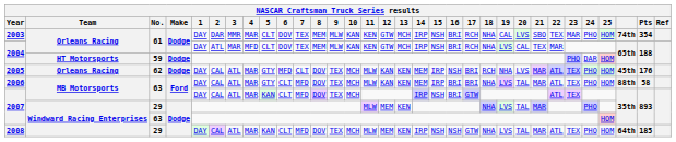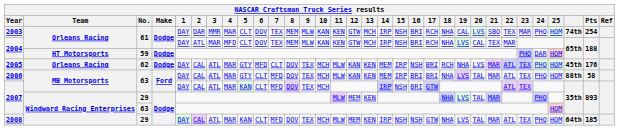 <table class="wikitable" style="text-align:center; font-size:75%">
 <tr>
 <th colspan=45><a href='#'>NASCAR Craftsman Truck Series</a> results</th>
 </tr>
 <tr>
 <th>Year</th>
 <th>Team</th>
 <th>No.</th>
 <th>Make</th>
 <th>1</th>
 <th>2</th>
 <th>3</th>
 <th>4</th>
 <th>5</th>
 <th>6</th>
 <th>7</th>
 <th>8</th>
 <th>9</th>
 <th>10</th>
 <th>11</th>
 <th>12</th>
 <th>13</th>
 <th>14</th>
 <th>15</th>
 <th>16</th>
 <th>17</th>
 <th>18</th>
 <th>19</th>
 <th>20</th>
 <th>21</th>
 <th>22</th>
 <th>23</th>
 <th>24</th>
 <th>25</th>
 <th></th>
 <th>Pts</th>
 <th>Ref</th>
 </tr>
 <tr>
 <th><a href='#'>2003</a></th>
 <th rowspan=2><a href='#'>Orleans Racing</a></th>
 <th rowspan=2>61</th>
 <th rowspan=2><a href='#'>Dodge</a></th>
 <td><a href='#'>DAY</a></td>
 <td><a href='#'>DAR</a></td>
 <td><a href='#'>MMR</a></td>
 <td><a href='#'>MAR</a></td>
 <td><a href='#'>CLT</a></td>
 <td><a href='#'>DOV</a></td>
 <td><a href='#'>TEX</a></td>
 <td><a href='#'>MEM</a></td>
 <td><a href='#'>MLW</a></td>
 <td><a href='#'>KAN</a></td>
 <td><a href='#'>KEN</a></td>
 <td><a href='#'>GTW</a></td>
 <td><a href='#'>MCH</a></td>
 <td><a href='#'>IRP</a></td>
 <td><a href='#'>NSH</a></td>
 <td><a href='#'>BRI</a></td>
 <td><a href='#'>RCH</a></td>
 <td><a href='#'>NHA</a></td>
 <td><a href='#'>CAL</a></td>
 <td style="background:#DFFFDF;"><a href='#'>LVS</a><br></td>
 <td><a href='#'>SBO</a></td>
 <td><a href='#'>TEX</a></td>
 <td><a href='#'>MAR</a></td>
 <td><a href='#'>PHO</a></td>
 <td style="background:#DFFFDF;"><a href='#'>HOM</a><br></td>
 <th>74th</th>
-<th>354</th>
+<th>254</th>
 <th></th>
 </tr>
 <tr>
 <th rowspan=2><a href='#'>2004</a></th>
 <td><a href='#'>DAY</a></td>
 <td><a href='#'>ATL</a></td>
 <td><a href='#'>MAR</a></td>
 <td><a href='#'>MFD</a></td>
 <td><a href='#'>CLT</a></td>
 <td><a href='#'>DOV</a></td>
 <td><a href='#'>TEX</a></td>
 <td><a href='#'>MEM</a></td>
 <td><a href='#'>MLW</a></td>
 <td><a href='#'>KAN</a></td>
 <td><a href='#'>KEN</a></td>
 <td><a href='#'>GTW</a></td>
 <td><a href='#'>MCH</a></td>
 <td><a href='#'>IRP</a></td>
 <td><a href='#'>NSH</a></td>
 <td><a href='#'>BRI</a></td>
 <td><a href='#'>RCH</a></td>
 <td><a href='#'>NHA</a></td>
 <td style="background:#DFFFDF;"><a href='#'>LVS</a><br></td>
 <td><a href='#'>CAL</a></td>
 <td><a href='#'>TEX</a></td>
 <td><a href='#'>MAR</a></td>
 <td colspan=3></td>
 <th rowspan=2>65th</th>
 <th rowspan=2>188</th>
 <th rowspan=2></th>
 </tr>
 <tr>
 <th><a href='#'>HT Motorsports</a></th>
 <th>59</th>
 <th><a href='#'>Dodge</a></th>
 <td colspan=22></td>
 <td style="background:#CFCFFF;"><a href='#'>PHO</a><br></td>
 <td><a href='#'>DAR</a></td>
 <td style="background:#FFCFCF;"><a href='#'>HOM</a><br></td>
 </tr>
 <tr>
 <th><a href='#'>2005</a></th>
 <th><a href='#'>Orleans Racing</a></th>
 <th>62</th>
 <th><a href='#'>Dodge</a></th>
 <td><a href='#'>DAY</a></td>
 <td><a href='#'>CAL</a></td>
 <td><a href='#'>ATL</a></td>
 <td><a href='#'>MAR</a></td>
 <td><a href='#'>GTY</a></td>
 <td><a href='#'>MFD</a></td>
 <td><a href='#'>CLT</a></td>
 <td><a href='#'>DOV</a></td>
 <td><a href='#'>TEX</a></td>
 <td><a href='#'>MCH</a></td>
 <td><a href='#'>MLW</a></td>
 <td><a href='#'>KAN</a></td>
 <td><a href='#'>KEN</a></td>
 <td><a href='#'>MEM</a></td>
 <td><a href='#'>IRP</a></td>
 <td><a href='#'>NSH</a></td>
 <td><a href='#'>BRI</a></td>
 <td><a href='#'>RCH</a></td>
 <td><a href='#'>NHA</a></td>
 <td><a href='#'>LVS</a></td>
 <td style="background:#EFCFFF;"><a href='#'>MAR</a><br></td>
 <td style="background:#CFCFFF;"><a href='#'>ATL</a><br></td>
 <td style="background:#CFCFFF;"><a href='#'>TEX</a><br></td>
 <td style="background:#DFFFDF;"><a href='#'>PHO</a><br></td>
 <td style="background:#DFFFDF;"><a href='#'>HOM</a><br></td>
 <th>45th</th>
 <th>176</th>
 <th></th>
 </tr>
 <tr>
 <th><a href='#'>2006</a></th>
 <th rowspan=2><a href='#'>MB Motorsports</a></th>
 <th rowspan=2>63</th>
 <th rowspan=2><a href='#'>Ford</a></th>
 <td><a href='#'>DAY</a></td>
 <td><a href='#'>CAL</a></td>
 <td><a href='#'>ATL</a></td>
 <td><a href='#'>MAR</a></td>
 <td><a href='#'>GTY</a></td>
 <td><a href='#'>CLT</a></td>
 <td><a href='#'>MFD</a></td>
 <td><a href='#'>DOV</a></td>
 <td><a href='#'>TEX</a></td>
 <td><a href='#'>MCH</a></td>
 <td><a href='#'>MLW</a></td>
 <td><a href='#'>KAN</a></td>
 <td><a href='#'>KEN</a></td>
 <td><a href='#'>MEM</a></td>
 <td><a href='#'>IRP</a></td>
 <td><a href='#'>BRI</a></td>
 <td><a href='#'>BRI</a></td>
 <td><a href='#'>NHA</a></td>
 <td style="background:#EFCFFF;"><a href='#'>LVS</a><br></td>
 <td><a href='#'>TAL</a></td>
 <td><a href='#'>MAR</a></td>
 <td><a href='#'>ATL</a></td>
 <td><a href='#'>TEX</a></td>
 <td><a href='#'>PHO</a></td>
 <td><a href='#'>HOM</a></td>
 <th>88th</th>
 <th>58</th>
 <th></th>
 </tr>
 <tr>
 <th rowspan=3><a href='#'>2007</a></th>
 <td><a href='#'>DAY</a></td>
 <td><a href='#'>CAL</a></td>
 <td><a href='#'>ATL</a></td>
 <td><a href='#'>MAR</a></td>
 <td style="background:#DFFFDF;"><a href='#'>KAN</a><br></td>
 <td><a href='#'>CLT</a></td>
 <td><a href='#'>MFD</a></td>
 <td style="background:#EFCFFF;"><a href='#'>DOV</a><br></td>
 <td><a href='#'>TEX</a></td>
 <td><a href='#'>MCH</a></td>
 <td colspan=3></td>
 <td style="background:#CFCFFF;"><a href='#'>IRP</a><br></td>
 <td><a href='#'>NSH</a></td>
 <td><a href='#'>BRI</a></td>
 <td style="background:#CFCFFF;"><a href='#'>GTW</a><br></td>
 <td colspan=4></td>
 <td style="background:#EFCFFF;"><a href='#'>ATL</a><br></td>
 <td style="background:#EFCFFF;"><a href='#'>TEX</a><br></td>
 <td colspan=2></td>
 <th rowspan=3>35th</th>
 <th rowspan=3>893</th>
 <th rowspan=3></th>
 </tr>
 <tr>
 <th rowspan=3><a href='#'>Windward Racing Enterprises</a></th>
 <th>29</th>
 <th rowspan=3><a href='#'>Dodge</a></th>
 <td colspan=10></td>
 <td style="background:#EFCFFF;"><a href='#'>MLW</a><br></td>
 <td><a href='#'>MEM</a></td>
 <td><a href='#'>KEN</a></td>
 <td colspan=4></td>
 <td style="background:#CFCFFF;"><a href='#'>NHA</a><br></td>
 <td style="background:#DFFFDF;"><a href='#'>LVS</a><br></td>
 <td><a href='#'>TAL</a></td>
 <td style="background:#CFCFFF;"><a href='#'>MAR</a><br></td>
 <td colspan=2></td>
 <td style="background:#CFCFFF;"><a href='#'>PHO</a><br></td>
 <td></td>
 </tr>
 <tr>
 <th>63</th>
 <td colspan=24></td>
 <td style="background:#FFCFCF;"><a href='#'>HOM</a><br></td>
 </tr>
 <tr>
 <th><a href='#'>2008</a></th>
 <th>29</th>
 <td style="background:#DFFFDF;"><a href='#'>DAY</a><br></td>
 <td style="background:#EFCFFF;"><a href='#'>CAL</a><br></td>
 <td><a href='#'>ATL</a></td>
 <td><a href='#'>MAR</a></td>
 <td><a href='#'>KAN</a></td>
 <td><a href='#'>CLT</a></td>
 <td><a href='#'>MFD</a></td>
 <td><a href='#'>DOV</a></td>
 <td><a href='#'>TEX</a></td>
 <td><a href='#'>MCH</a></td>
 <td><a href='#'>MLW</a></td>
 <td><a href='#'>MEM</a></td>
 <td><a href='#'>KEN</a></td>
 <td><a href='#'>IRP</a></td>
 <td><a href='#'>NSH</a></td>
 <td><a href='#'>NSH</a></td>
 <td><a href='#'>GTW</a></td>
 <td><a href='#'>NHA</a></td>
 <td><a href='#'>LVS</a></td>
 <td><a href='#'>TAL</a></td>
 <td><a href='#'>MAR</a></td>
 <td><a href='#'>ATL</a></td>
 <td><a href='#'>TEX</a></td>
 <td><a href='#'>PHO</a></td>
 <td><a href='#'>HOM</a></td>
 <th>64th</th>
 <th>185</th>
 <th></th>
 </tr>
 </table>
